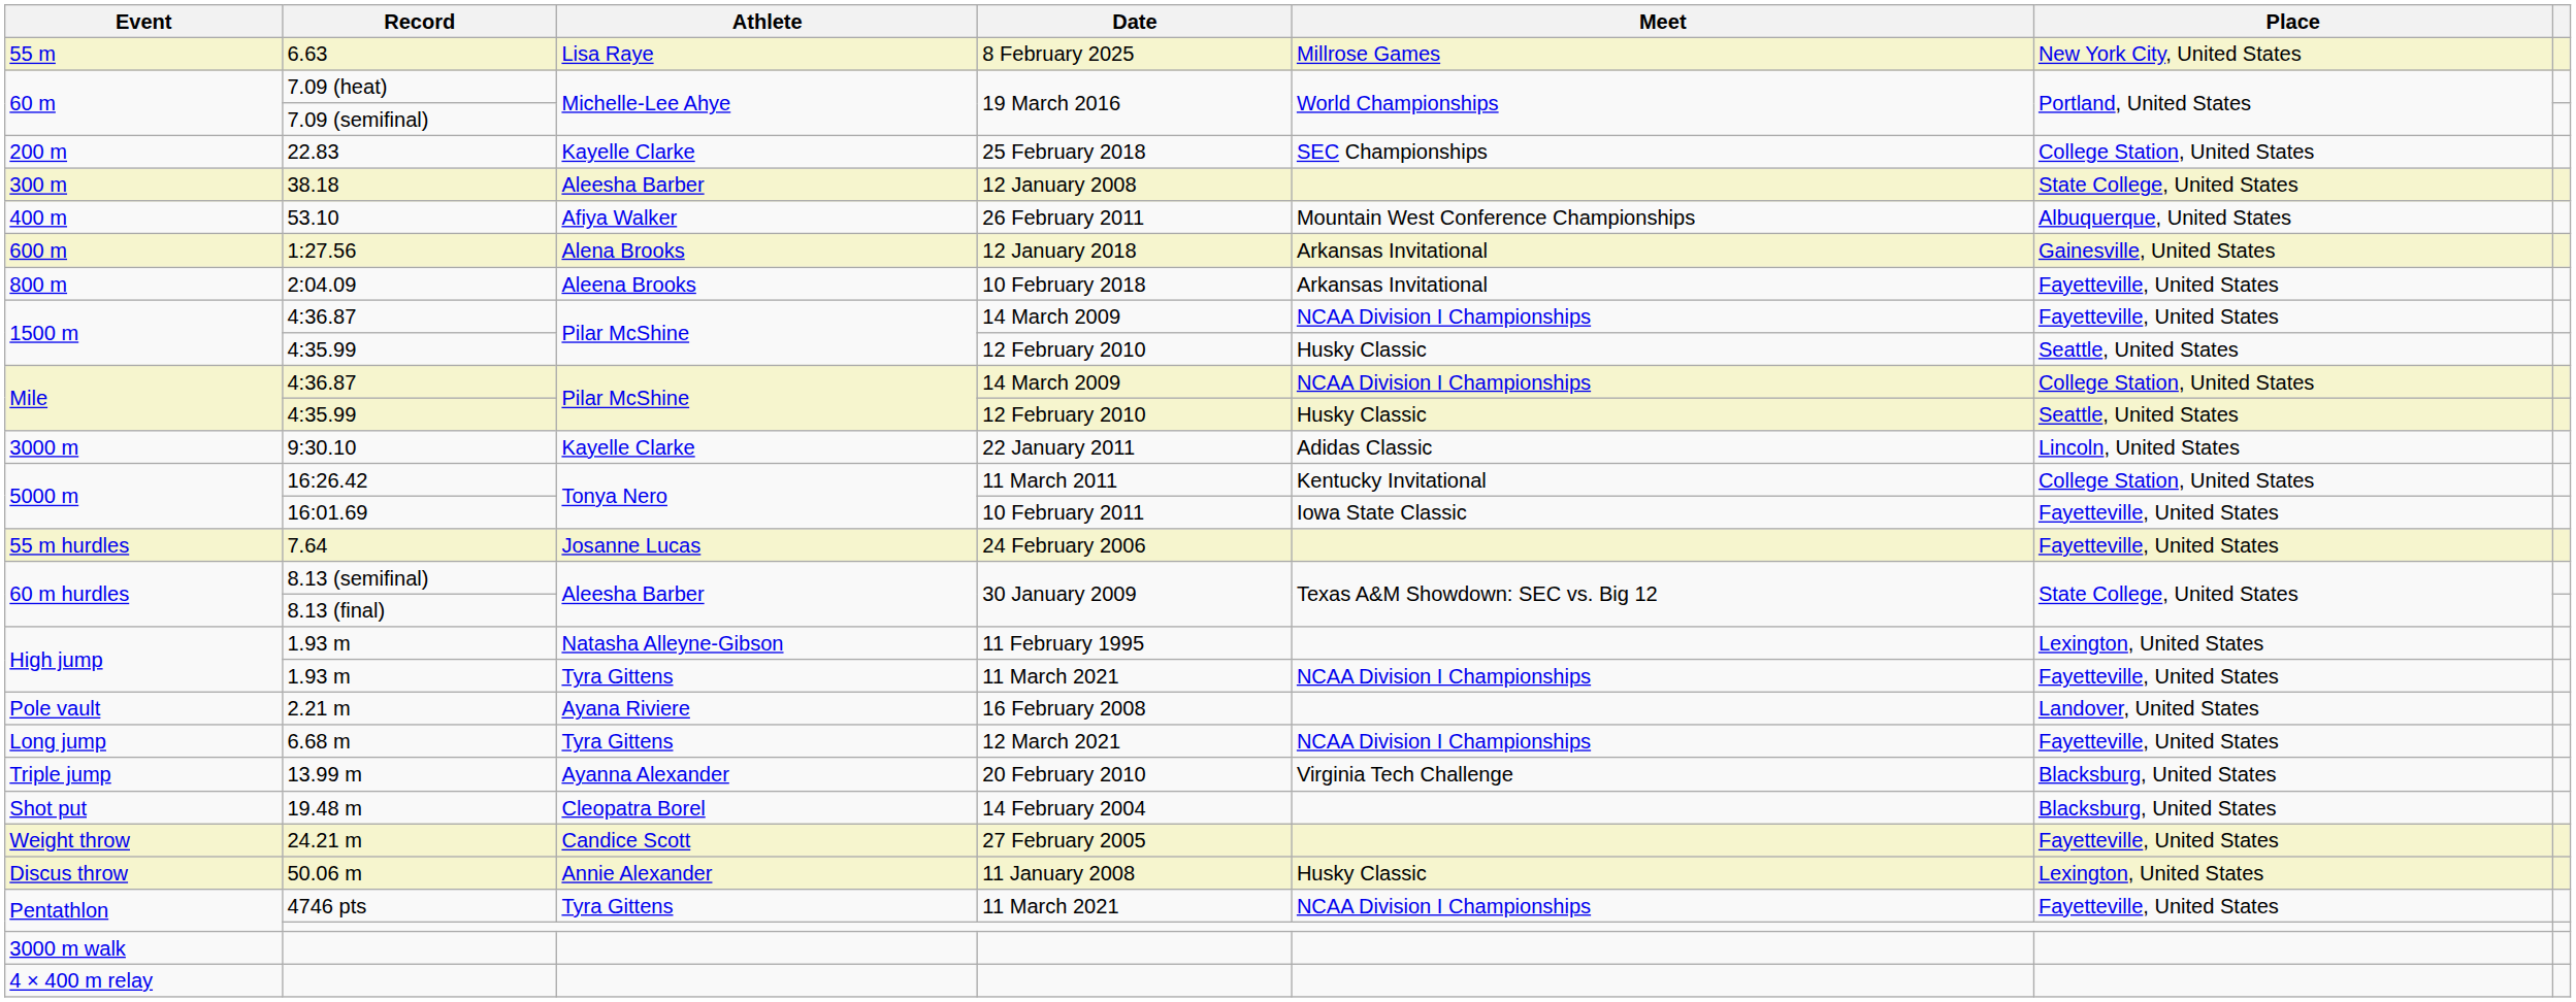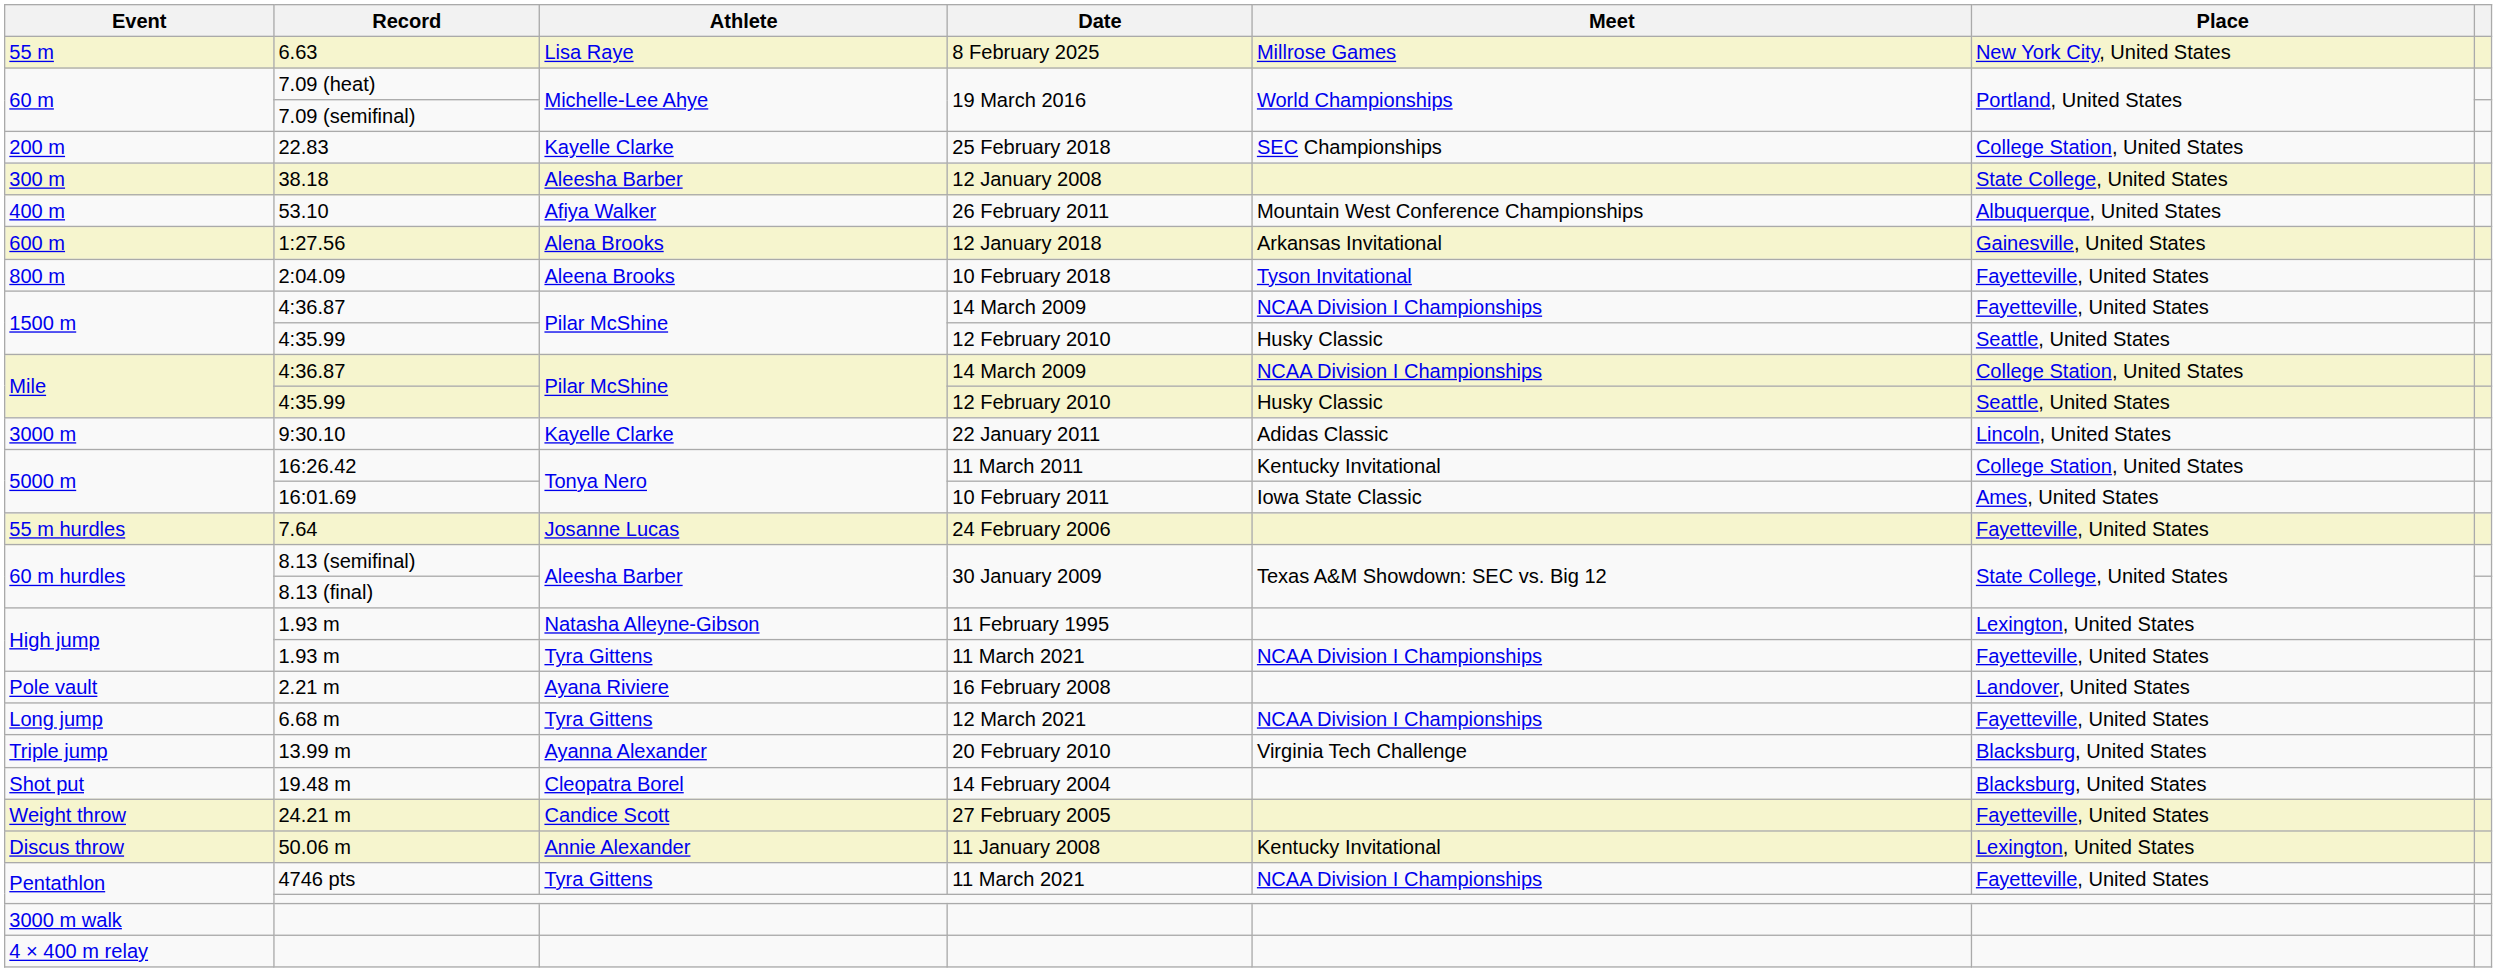 <table class="wikitable" style="font-size:95%; width: 95%;">
 <tr>
 <th>Event</th>
 <th>Record</th>
 <th>Athlete</th>
 <th>Date</th>
 <th>Meet</th>
 <th>Place</th>
 <th></th>
 </tr>
 <tr style="background:#f6F5CE;">
 <td><a href='#'>55 m</a></td>
 <td>6.63</td>
 <td><a href='#'>Lisa Raye</a></td>
 <td>8 February 2025</td>
 <td><a href='#'>Millrose Games</a></td>
 <td><a href='#'>New York City</a>, United States</td>
 <td></td>
 </tr>
 <tr>
 <td rowspan=2><a href='#'>60 m</a></td>
 <td>7.09 (heat)</td>
 <td rowspan=2><a href='#'>Michelle-Lee Ahye</a></td>
 <td rowspan=2>19 March 2016</td>
 <td rowspan=2><a href='#'>World Championships</a></td>
 <td rowspan=2><a href='#'>Portland</a>, United States</td>
 <td></td>
 </tr>
 <tr>
 <td>7.09 (semifinal)</td>
 <td></td>
 </tr>
 <tr>
 <td><a href='#'>200 m</a></td>
 <td>22.83</td>
 <td><a href='#'>Kayelle Clarke</a></td>
 <td>25 February 2018</td>
 <td><a href='#'>SEC</a> Championships</td>
 <td><a href='#'>College Station</a>, United States</td>
 <td></td>
 </tr>
 <tr style="background:#f6F5CE;">
 <td><a href='#'>300 m</a></td>
 <td>38.18</td>
 <td><a href='#'>Aleesha Barber</a></td>
 <td>12 January 2008</td>
 <td></td>
 <td><a href='#'>State College</a>, United States</td>
 <td></td>
 </tr>
 <tr>
 <td><a href='#'>400 m</a></td>
 <td>53.10 </td>
 <td><a href='#'>Afiya Walker</a></td>
 <td>26 February 2011</td>
 <td>Mountain West Conference Championships</td>
 <td><a href='#'>Albuquerque</a>, United States</td>
 <td></td>
 </tr>
 <tr style="background:#f6F5CE;">
 <td><a href='#'>600 m</a></td>
 <td>1:27.56</td>
 <td><a href='#'>Alena Brooks</a></td>
 <td>12 January 2018</td>
 <td>Arkansas Invitational</td>
 <td><a href='#'>Gainesville</a>, United States</td>
 <td></td>
 </tr>
 <tr>
 <td><a href='#'>800 m</a></td>
 <td>2:04.09</td>
 <td><a href='#'>Aleena Brooks</a></td>
 <td>10 February 2018</td>
-<td>Arkansas Invitational</td>
+<td><a href='#'>Tyson Invitational</a></td>
 <td><a href='#'>Fayetteville</a>, United States</td>
 <td></td>
 </tr>
 <tr>
 <td rowspan=2><a href='#'>1500 m</a></td>
 <td>4:36.87 </td>
 <td rowspan=2><a href='#'>Pilar McShine</a></td>
 <td>14 March 2009</td>
 <td><a href='#'>NCAA Division I Championships</a></td>
 <td><a href='#'>Fayetteville</a>, United States</td>
 <td></td>
 </tr>
 <tr>
 <td>4:35.99  </td>
 <td>12 February 2010</td>
 <td>Husky Classic</td>
 <td><a href='#'>Seattle</a>, United States</td>
 <td></td>
 </tr>
 <tr style="background:#f6F5CE;">
 <td rowspan=2><a href='#'>Mile</a></td>
 <td>4:36.87</td>
 <td rowspan=2><a href='#'>Pilar McShine</a></td>
 <td>14 March 2009</td>
 <td><a href='#'>NCAA Division I Championships</a></td>
 <td><a href='#'>College Station</a>, United States</td>
 <td></td>
 </tr>
 <tr style="background:#f6F5CE;">
 <td>4:35.99 </td>
 <td>12 February 2010</td>
 <td>Husky Classic</td>
 <td><a href='#'>Seattle</a>, United States</td>
 <td></td>
 </tr>
 <tr>
 <td><a href='#'>3000 m</a></td>
 <td>9:30.10</td>
 <td><a href='#'>Kayelle Clarke</a></td>
 <td>22 January 2011</td>
 <td>Adidas Classic</td>
 <td><a href='#'>Lincoln</a>, United States</td>
 <td></td>
 </tr>
 <tr>
 <td rowspan=2><a href='#'>5000 m</a></td>
 <td>16:26.42</td>
 <td rowspan=2><a href='#'>Tonya Nero</a></td>
 <td>11 March 2011</td>
 <td>Kentucky Invitational</td>
 <td><a href='#'>College Station</a>, United States</td>
 <td></td>
 </tr>
 <tr>
 <td>16:01.69 </td>
 <td>10 February 2011</td>
 <td>Iowa State Classic</td>
-<td><a href='#'>Fayetteville</a>, United States</td>
+<td><a href='#'>Ames</a>, United States</td>
 <td></td>
 </tr>
 <tr style="background:#f6F5CE;">
 <td><a href='#'>55 m hurdles</a></td>
 <td>7.64</td>
 <td><a href='#'>Josanne Lucas</a></td>
 <td>24 February 2006</td>
 <td></td>
 <td><a href='#'>Fayetteville</a>, United States</td>
 <td></td>
 </tr>
 <tr>
 <td rowspan=2><a href='#'>60 m hurdles</a></td>
 <td>8.13 (semifinal)</td>
 <td rowspan=2><a href='#'>Aleesha Barber</a></td>
 <td rowspan=2>30 January 2009</td>
 <td rowspan=2>Texas A&M Showdown: SEC vs. Big 12</td>
 <td rowspan=2><a href='#'>State College</a>, United States</td>
 <td></td>
 </tr>
 <tr>
 <td>8.13 (final)</td>
 <td></td>
 </tr>
 <tr>
 <td rowspan=2><a href='#'>High jump</a></td>
 <td>1.93 m </td>
 <td><a href='#'>Natasha Alleyne-Gibson</a></td>
 <td>11 February 1995</td>
 <td></td>
 <td><a href='#'>Lexington</a>, United States</td>
 <td></td>
 </tr>
 <tr>
 <td>1.93 m  </td>
 <td><a href='#'>Tyra Gittens</a></td>
 <td>11 March 2021</td>
 <td><a href='#'>NCAA Division I Championships</a></td>
 <td><a href='#'>Fayetteville</a>, United States</td>
 <td></td>
 </tr>
 <tr>
 <td><a href='#'>Pole vault</a></td>
 <td>2.21 m</td>
 <td><a href='#'>Ayana Riviere</a></td>
 <td>16 February 2008</td>
 <td></td>
 <td><a href='#'>Landover</a>, United States</td>
 <td></td>
 </tr>
 <tr>
 <td><a href='#'>Long jump</a></td>
 <td>6.68 m</td>
 <td><a href='#'>Tyra Gittens</a></td>
 <td>12 March 2021</td>
 <td><a href='#'>NCAA Division I Championships</a></td>
 <td><a href='#'>Fayetteville</a>, United States</td>
 <td></td>
 </tr>
 <tr>
 <td><a href='#'>Triple jump</a></td>
 <td>13.99 m</td>
 <td><a href='#'>Ayanna Alexander</a></td>
 <td>20 February 2010</td>
 <td>Virginia Tech Challenge</td>
 <td><a href='#'>Blacksburg</a>, United States</td>
 <td></td>
 </tr>
 <tr>
 <td><a href='#'>Shot put</a></td>
 <td>19.48 m</td>
 <td><a href='#'>Cleopatra Borel</a></td>
 <td>14 February 2004</td>
 <td></td>
 <td><a href='#'>Blacksburg</a>, United States</td>
 <td></td>
 </tr>
 <tr style="background:#f6F5CE;">
 <td><a href='#'>Weight throw</a></td>
 <td>24.21 m</td>
 <td><a href='#'>Candice Scott</a></td>
 <td>27 February 2005</td>
 <td></td>
 <td><a href='#'>Fayetteville</a>, United States</td>
 <td></td>
 </tr>
 <tr style="background:#f6F5CE;">
 <td><a href='#'>Discus throw</a></td>
 <td>50.06 m</td>
 <td><a href='#'>Annie Alexander</a></td>
 <td>11 January 2008</td>
-<td>Husky Classic</td>
+<td>Kentucky Invitational</td>
 <td><a href='#'>Lexington</a>, United States</td>
 <td></td>
 </tr>
 <tr>
 <td rowspan=2><a href='#'>Pentathlon</a></td>
 <td>4746 pts</td>
 <td><a href='#'>Tyra Gittens</a></td>
 <td>11 March 2021</td>
 <td><a href='#'>NCAA Division I Championships</a></td>
 <td><a href='#'>Fayetteville</a>, United States</td>
 <td></td>
 </tr>
 <tr>
 <td colspan=5></td>
 <td></td>
 </tr>
 <tr>
 <td><a href='#'>3000 m walk</a></td>
 <td></td>
 <td></td>
 <td></td>
 <td></td>
 <td></td>
 <td></td>
 </tr>
 <tr>
 <td><a href='#'>4 × 400 m relay</a></td>
 <td></td>
 <td></td>
 <td></td>
 <td></td>
 <td></td>
 <td></td>
 </tr>
 </table>
